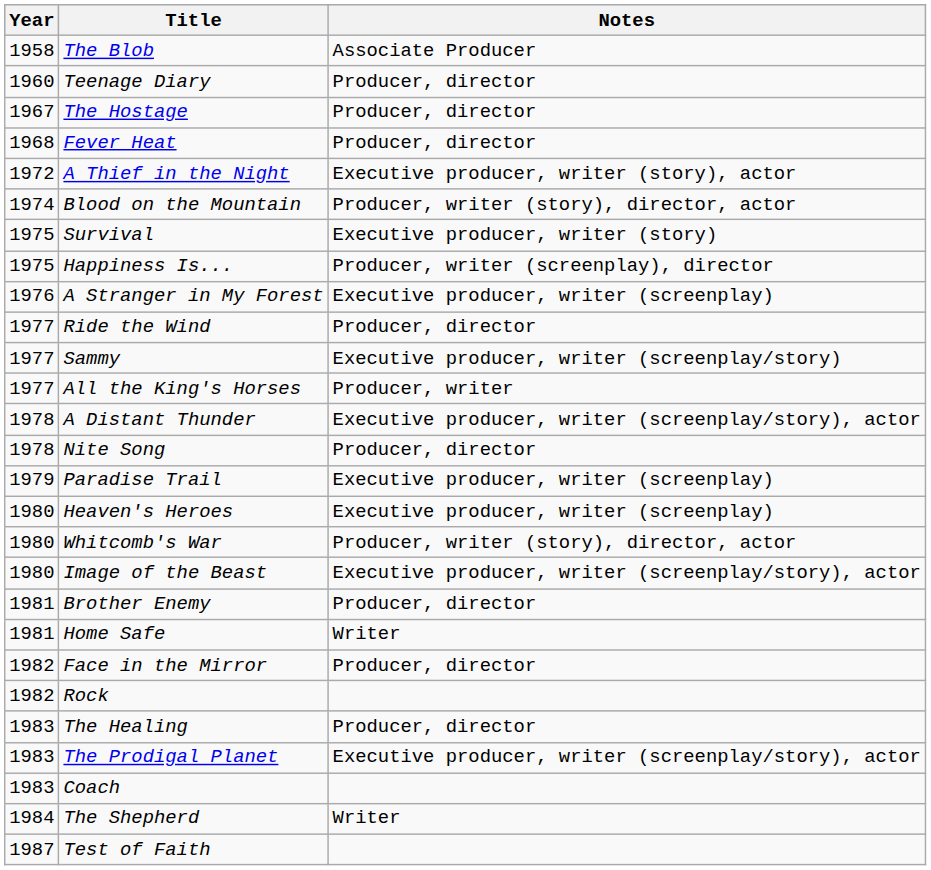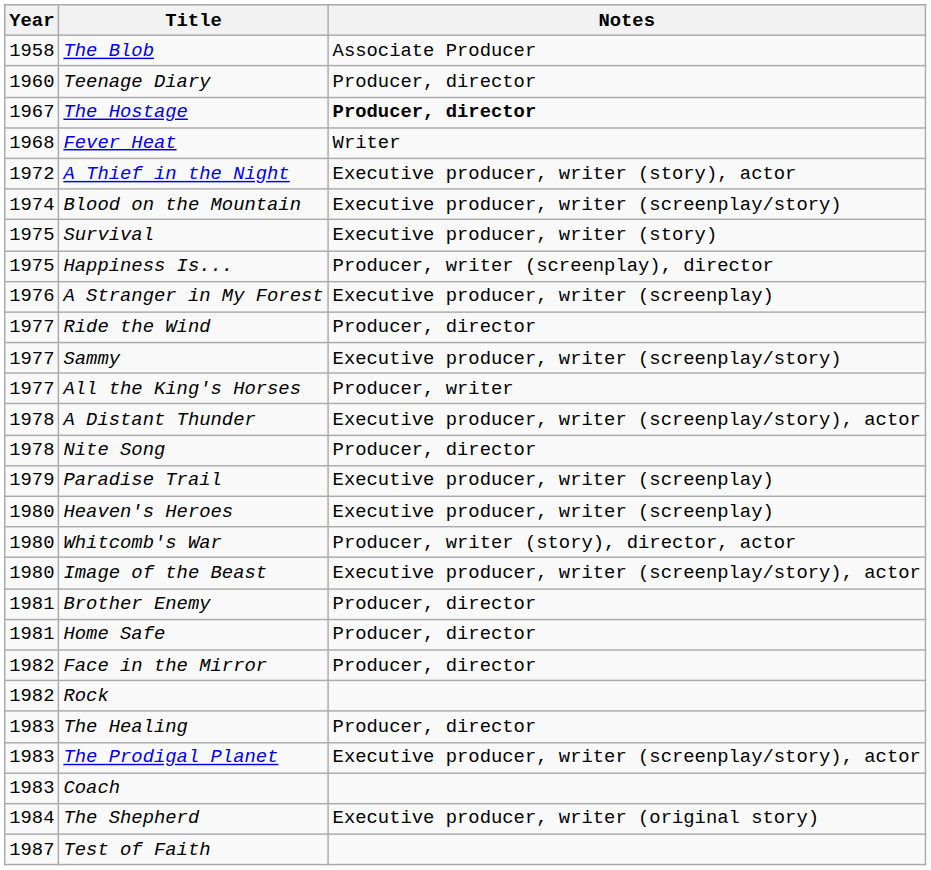 <table class="wikitable">
 <tr style="background:#b0c4de; text-align:center;">
 <th>Year</th>
 <th>Title</th>
 <th>Notes</th>
 </tr>
 <tr>
 <td>1958</td>
 <td><em><a href='#'>The Blob</a></em></td>
 <td>Associate Producer</td>
 </tr>
 <tr>
 <td>1960</td>
 <td><em>Teenage Diary</em></td>
 <td>Producer, director</td>
 </tr>
 <tr>
 <td>1967</td>
 <td><em><a href='#'>The Hostage</a></em></td>
-<td>Producer, director</td>
+<td><strong>Producer, director</strong></td>
 </tr>
 <tr>
 <td>1968</td>
 <td><em><a href='#'>Fever Heat</a></em></td>
-<td>Producer, director</td>
+<td>Writer</td>
 </tr>
 <tr>
 <td>1972</td>
 <td><em><a href='#'>A Thief in the Night</a></em></td>
 <td>Executive producer, writer (story), actor</td>
 </tr>
 <tr>
 <td>1974</td>
 <td><em>Blood on the Mountain</em></td>
-<td>Producer, writer (story), director, actor</td>
+<td>Executive producer, writer (screenplay/story)</td>
 </tr>
 <tr>
 <td>1975</td>
 <td><em>Survival</em></td>
 <td>Executive producer, writer (story)</td>
 </tr>
 <tr>
 <td>1975</td>
 <td><em>Happiness Is...</em></td>
 <td>Producer, writer (screenplay), director</td>
 </tr>
 <tr>
 <td>1976</td>
 <td><em>A Stranger in My Forest</em></td>
 <td>Executive producer, writer (screenplay)</td>
 </tr>
 <tr>
 <td>1977</td>
 <td><em>Ride the Wind</em></td>
 <td>Producer, director</td>
 </tr>
 <tr>
 <td>1977</td>
 <td><em>Sammy</em></td>
 <td>Executive producer, writer (screenplay/story)</td>
 </tr>
 <tr>
 <td>1977</td>
 <td><em>All the King's Horses</em></td>
 <td>Producer, writer</td>
 </tr>
 <tr>
 <td>1978</td>
 <td><em>A Distant Thunder</em></td>
 <td>Executive producer, writer (screenplay/story), actor</td>
 </tr>
 <tr>
 <td>1978</td>
 <td><em>Nite Song</em></td>
 <td>Producer, director</td>
 </tr>
 <tr>
 <td>1979</td>
 <td><em>Paradise Trail</em></td>
 <td>Executive producer, writer (screenplay)</td>
 </tr>
 <tr>
 <td>1980</td>
 <td><em>Heaven's Heroes</em></td>
 <td>Executive producer, writer (screenplay)</td>
 </tr>
 <tr>
 <td>1980</td>
 <td><em>Whitcomb's War</em></td>
 <td>Producer, writer (story), director, actor</td>
 </tr>
 <tr>
 <td>1980</td>
 <td><em>Image of the Beast</em></td>
 <td>Executive producer, writer (screenplay/story), actor</td>
 </tr>
 <tr>
 <td>1981</td>
 <td><em>Brother Enemy</em></td>
 <td>Producer, director</td>
 </tr>
 <tr>
 <td>1981</td>
 <td><em>Home Safe</em></td>
-<td>Writer</td>
+<td>Producer, director</td>
 </tr>
 <tr>
 <td>1982</td>
 <td><em>Face in the Mirror</em></td>
 <td>Producer, director</td>
 </tr>
 <tr>
 <td>1982</td>
 <td><em>Rock</em></td>
 <td></td>
 </tr>
 <tr>
 <td>1983</td>
 <td><em>The Healing</em></td>
 <td>Producer, director</td>
 </tr>
 <tr>
 <td>1983</td>
 <td><em><a href='#'>The Prodigal Planet</a></em></td>
 <td>Executive producer, writer (screenplay/story), actor</td>
 </tr>
 <tr>
 <td>1983</td>
 <td><em>Coach</em></td>
 <td></td>
 </tr>
 <tr>
 <td>1984</td>
 <td><em>The Shepherd</em></td>
-<td>Writer</td>
+<td>Executive producer, writer (original story)</td>
 </tr>
 <tr>
 <td>1987</td>
 <td><em>Test of Faith</em></td>
 <td></td>
 </tr>
 </table>
